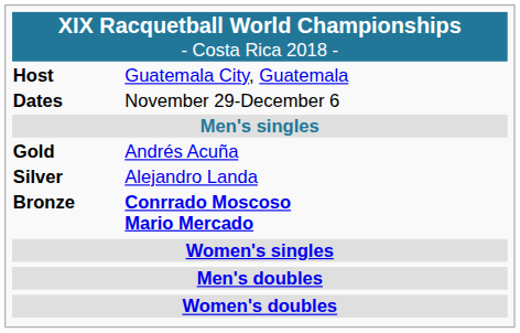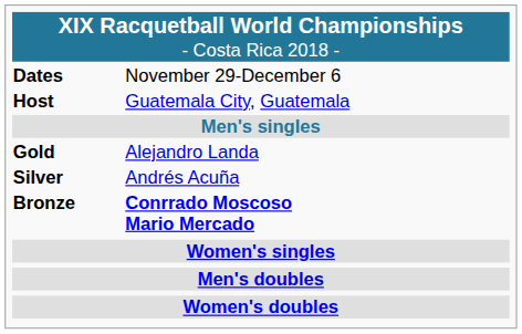 <table class="infobox" style="font-size: 90%; width: 28em;">
 <tr>
 <td colspan="2" style="background: #227799; text-align: center; color:#ffffff;"><big><strong>XIX Racquetball World Championships</strong></big><br>- Costa Rica 2018 -</td>
+</tr>
+<tr style="vertical-align:top;">
+<td><strong>Dates</strong></td>
+<td>November 29-December 6</td>
 </tr>
 <tr style="vertical-align:top;">
 <td><strong>Host</strong></td>
 <td> <a href='#'>Guatemala City</a>,  <a href='#'>Guatemala</a></td>
 </tr>
 <tr style="vertical-align:top;">
-<td><strong>Dates</strong></td>
-<td>November 29-December 6</td>
-</tr>
-<tr style="vertical-align:top;">
 <td colspan="2" style="background: #dfdfdf; text-align: center; color:#227799;"><strong>Men's singles</strong></td>
 </tr>
 <tr style="vertical-align:top;">
 <td><strong>Gold</strong> </td>
-<td> <a href='#'>Andrés Acuña</a></td>
+<td> <a href='#'>Alejandro Landa</a></td>
 </tr>
 <tr>
 <td><strong>Silver</strong> </td>
-<td> <a href='#'>Alejandro Landa</a></td>
+<td> <a href='#'>Andrés Acuña</a></td>
 </tr>
 <tr>
 <td><strong>Bronze</strong> </td>
 <td><strong> <a href='#'>Conrrado Moscoso</a><br> <a href='#'>Mario Mercado</a></strong></td>
 </tr>
 <tr style="vertical-align:top;">
 </tr>
 <tr style="vertical-align:top;">
 <td colspan="2" style="background: #dfdfdf; text-align: center; color:#227799;"><strong><a href='#'>Women's singles</a></strong></td>
 </tr>
 <tr style="vertical-align:top;">
 </tr>
 <tr style="vertical-align:top;">
 <td colspan="2" style="background: #dfdfdf; text-align: center; color:#227799;"><strong><a href='#'>Men's doubles</a></strong></td>
 </tr>
 <tr style="vertical-align:top;">
 </tr>
 <tr style="vertical-align:top;">
 <td colspan="2" style="background: #dfdfdf; text-align: center; color:#227799;"><strong><a href='#'>Women's doubles</a></strong></td>
 </tr>
 <tr style="vertical-align:top;">
 </tr>
 </table>
